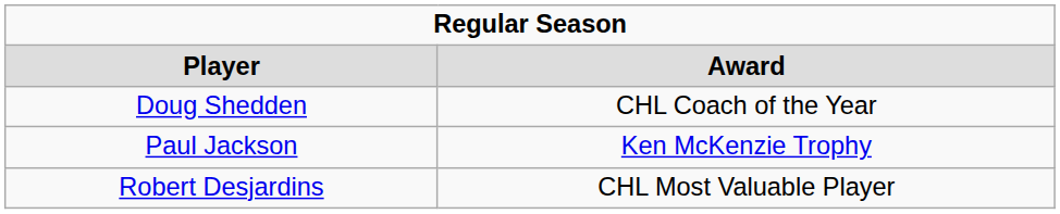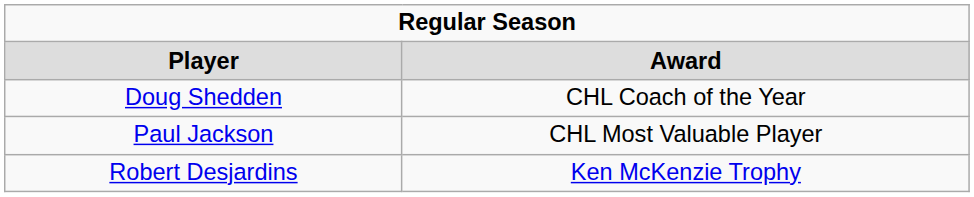 <table class="wikitable" width="52%">
 <tr>
 <td colspan="10" align="center"><strong>Regular Season</strong></td>
 </tr>
 <tr align="center"  bgcolor="#dddddd">
 <td><strong>Player</strong></td>
 <td><strong>Award</strong></td>
 </tr>
 <tr style="text-align:center;">
 <td><a href='#'>Doug Shedden</a></td>
 <td>CHL Coach of the Year</td>
 </tr>
 <tr style="text-align:center;">
 <td><a href='#'>Paul Jackson</a></td>
-<td><a href='#'>Ken McKenzie Trophy</a></td>
+<td>CHL Most Valuable Player</td>
 </tr>
 <tr style="text-align:center;">
 <td><a href='#'>Robert Desjardins</a></td>
-<td>CHL Most Valuable Player</td>
+<td><a href='#'>Ken McKenzie Trophy</a></td>
 </tr>
 </table>
